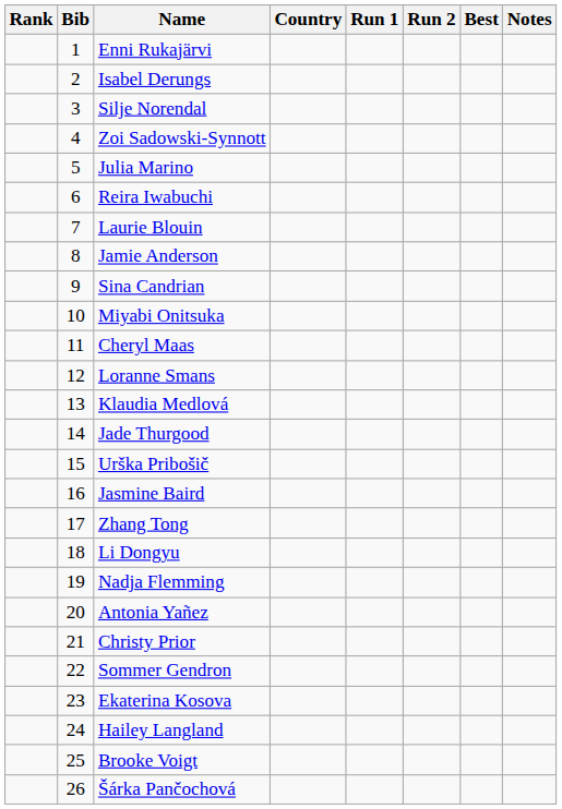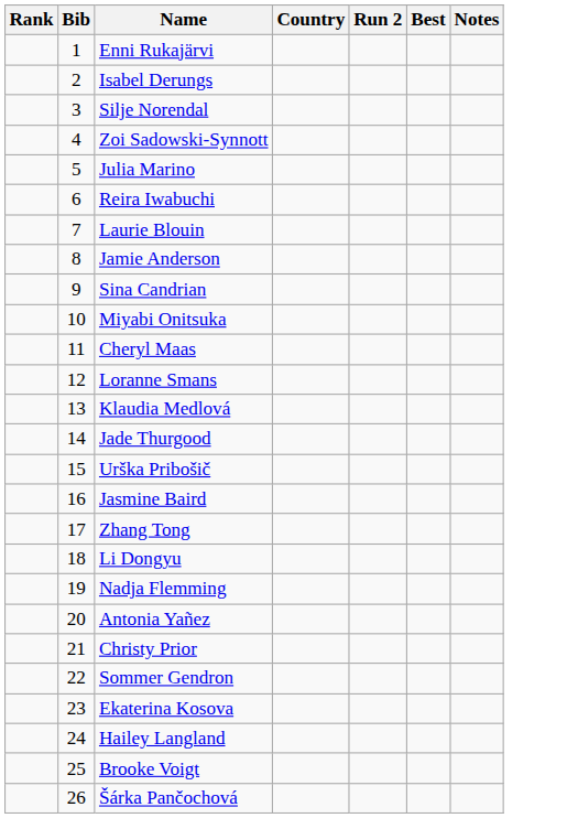 <table class="wikitable sortable" style="text-align:center">
 <tr>
 <th>Rank</th>
 <th>Bib</th>
 <th>Name</th>
 <th>Country</th>
-<th>Run 1</th>
 <th>Run 2</th>
 <th>Best</th>
 <th>Notes</th>
 </tr>
 <tr>
 <td></td>
 <td>1</td>
 <td align=left><a href='#'>Enni Rukajärvi</a></td>
 <td align=left></td>
 <td></td>
 <td></td>
 <td></td>
-<td></td>
 </tr>
 <tr>
 <td></td>
 <td>2</td>
 <td align=left><a href='#'>Isabel Derungs</a></td>
 <td align=left></td>
-<td></td>
 <td></td>
 <td></td>
 <td></td>
 </tr>
 <tr>
 <td></td>
 <td>3</td>
 <td align=left><a href='#'>Silje Norendal</a></td>
 <td align=left></td>
 <td></td>
 <td></td>
 <td></td>
-<td></td>
 </tr>
 <tr>
 <td></td>
 <td>4</td>
 <td align=left><a href='#'>Zoi Sadowski-Synnott</a></td>
 <td align=left></td>
-<td></td>
 <td></td>
 <td></td>
 <td></td>
 </tr>
 <tr>
 <td></td>
 <td>5</td>
 <td align=left><a href='#'>Julia Marino</a></td>
 <td align=left></td>
 <td></td>
 <td></td>
 <td></td>
-<td></td>
 </tr>
 <tr>
 <td></td>
 <td>6</td>
 <td align=left><a href='#'>Reira Iwabuchi</a></td>
 <td align=left></td>
-<td></td>
 <td></td>
 <td></td>
 <td></td>
 </tr>
 <tr>
 <td></td>
 <td>7</td>
 <td align=left><a href='#'>Laurie Blouin</a></td>
 <td align=left></td>
 <td></td>
 <td></td>
 <td></td>
-<td></td>
 </tr>
 <tr>
 <td></td>
 <td>8</td>
 <td align=left><a href='#'>Jamie Anderson</a></td>
 <td align=left></td>
-<td></td>
 <td></td>
 <td></td>
 <td></td>
 </tr>
 <tr>
 <td></td>
 <td>9</td>
 <td align=left><a href='#'>Sina Candrian</a></td>
 <td align=left></td>
 <td></td>
 <td></td>
 <td></td>
-<td></td>
 </tr>
 <tr>
 <td></td>
 <td>10</td>
 <td align=left><a href='#'>Miyabi Onitsuka</a></td>
 <td align=left></td>
-<td></td>
 <td></td>
 <td></td>
 <td></td>
 </tr>
 <tr>
 <td></td>
 <td>11</td>
 <td align=left><a href='#'>Cheryl Maas</a></td>
 <td align=left></td>
 <td></td>
 <td></td>
 <td></td>
-<td></td>
 </tr>
 <tr>
 <td></td>
 <td>12</td>
 <td align=left><a href='#'>Loranne Smans</a></td>
 <td align=left></td>
-<td></td>
 <td></td>
 <td></td>
 <td></td>
 </tr>
 <tr>
 <td></td>
 <td>13</td>
 <td align=left><a href='#'>Klaudia Medlová</a></td>
 <td align=left></td>
 <td></td>
 <td></td>
 <td></td>
-<td></td>
 </tr>
 <tr>
 <td></td>
 <td>14</td>
 <td align=left><a href='#'>Jade Thurgood</a></td>
 <td align=left></td>
-<td></td>
 <td></td>
 <td></td>
 <td></td>
 </tr>
 <tr>
 <td></td>
 <td>15</td>
 <td align=left><a href='#'>Urška Pribošič</a></td>
 <td align=left></td>
 <td></td>
 <td></td>
 <td></td>
-<td></td>
 </tr>
 <tr>
 <td></td>
 <td>16</td>
 <td align=left><a href='#'>Jasmine Baird</a></td>
 <td align=left></td>
-<td></td>
 <td></td>
 <td></td>
 <td></td>
 </tr>
 <tr>
 <td></td>
 <td>17</td>
 <td align=left><a href='#'>Zhang Tong</a></td>
 <td align=left></td>
 <td></td>
 <td></td>
 <td></td>
-<td></td>
 </tr>
 <tr>
 <td></td>
 <td>18</td>
 <td align=left><a href='#'>Li Dongyu</a></td>
 <td align=left></td>
-<td></td>
 <td></td>
 <td></td>
 <td></td>
 </tr>
 <tr>
 <td></td>
 <td>19</td>
 <td align=left><a href='#'>Nadja Flemming</a></td>
 <td align=left></td>
 <td></td>
 <td></td>
 <td></td>
-<td></td>
 </tr>
 <tr>
 <td></td>
 <td>20</td>
 <td align=left><a href='#'>Antonia Yañez</a></td>
 <td align=left></td>
-<td></td>
 <td></td>
 <td></td>
 <td></td>
 </tr>
 <tr>
 <td></td>
 <td>21</td>
 <td align=left><a href='#'>Christy Prior</a></td>
 <td align=left></td>
 <td></td>
 <td></td>
 <td></td>
-<td></td>
 </tr>
 <tr>
 <td></td>
 <td>22</td>
 <td align=left><a href='#'>Sommer Gendron</a></td>
 <td align=left></td>
-<td></td>
 <td></td>
 <td></td>
 <td></td>
 </tr>
 <tr>
 <td></td>
 <td>23</td>
 <td align=left><a href='#'>Ekaterina Kosova</a></td>
 <td align=left></td>
 <td></td>
 <td></td>
 <td></td>
-<td></td>
 </tr>
 <tr>
 <td></td>
 <td>24</td>
 <td align=left><a href='#'>Hailey Langland</a></td>
 <td align=left></td>
-<td></td>
 <td></td>
 <td></td>
 <td></td>
 </tr>
 <tr>
 <td></td>
 <td>25</td>
 <td align=left><a href='#'>Brooke Voigt</a></td>
 <td align=left></td>
 <td></td>
 <td></td>
 <td></td>
-<td></td>
 </tr>
 <tr>
 <td></td>
 <td>26</td>
 <td align=left><a href='#'>Šárka Pančochová</a></td>
 <td align=left></td>
 <td></td>
 <td></td>
 <td></td>
-<td></td>
 </tr>
 </table>
